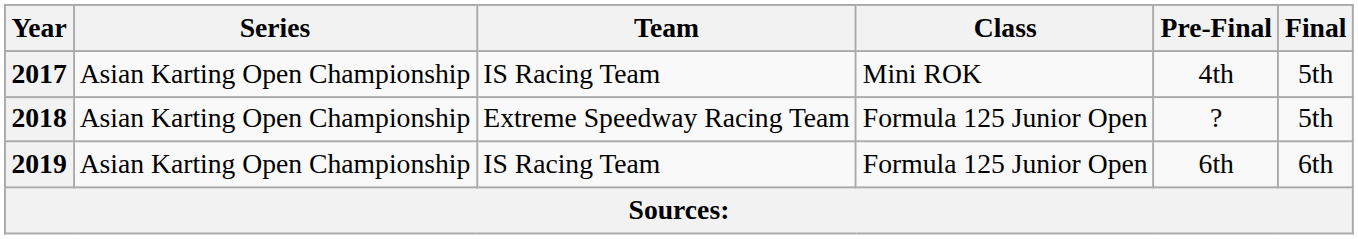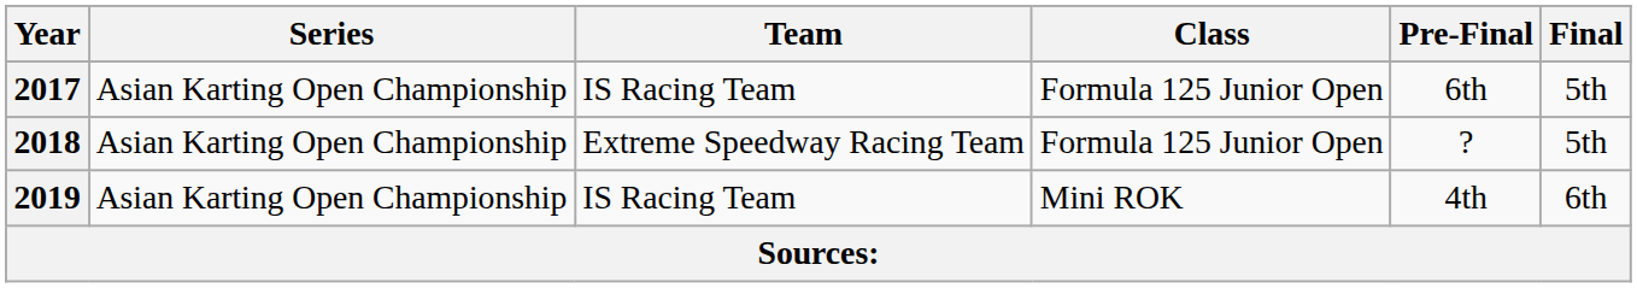 <table class="wikitable" style="text-align:center; font-size:90%">
 <tr>
 <th>Year</th>
 <th>Series</th>
 <th>Team</th>
 <th>Class</th>
 <th>Pre-Final</th>
 <th>Final</th>
 </tr>
 <tr>
 <th>2017</th>
 <td align="left">Asian Karting Open Championship</td>
 <td align="left">IS Racing Team</td>
-<td align="left">Mini ROK</td>
-<td>4th</td>
+<td align="left">Formula 125 Junior Open</td>
+<td>6th</td>
 <td>5th</td>
 </tr>
 <tr>
 <th>2018</th>
 <td align="left">Asian Karting Open Championship</td>
 <td align="left">Extreme Speedway Racing Team</td>
 <td align="left">Formula 125 Junior Open</td>
 <td>?</td>
 <td>5th</td>
 </tr>
 <tr>
 <th>2019</th>
 <td align="left">Asian Karting Open Championship</td>
 <td align="left">IS Racing Team</td>
-<td align="left">Formula 125 Junior Open</td>
-<td>6th</td>
+<td align="left">Mini ROK</td>
+<td>4th</td>
 <td>6th</td>
 </tr>
 <tr>
 <th colspan="6">Sources:</th>
 </tr>
 </table>
